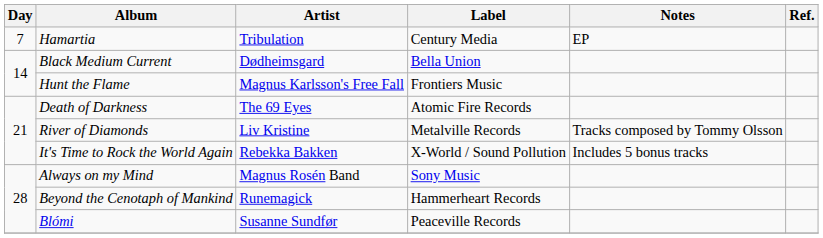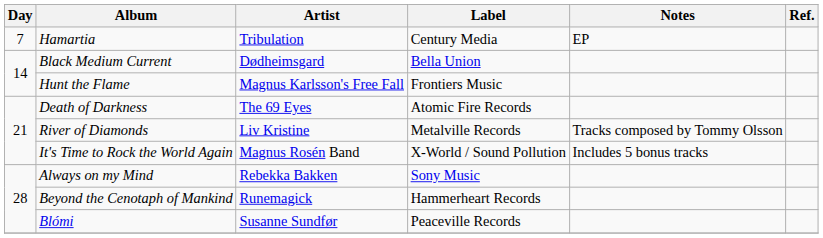 <table class="wikitable">
 <tr>
 <th>Day</th>
 <th>Album</th>
 <th>Artist</th>
 <th>Label</th>
 <th>Notes</th>
 <th>Ref.</th>
 </tr>
 <tr>
 <td rowspan="1" style="text-align:center;">7</td>
 <td><em>Hamartia</em></td>
 <td><a href='#'>Tribulation</a></td>
 <td>Century Media</td>
 <td>EP</td>
 <td></td>
 </tr>
 <tr>
 <td rowspan="2" style="text-align:center;">14</td>
 <td><em>Black Medium Current</em></td>
 <td><a href='#'>Dødheimsgard</a></td>
 <td><a href='#'>Bella Union</a></td>
 <td></td>
 <td></td>
 </tr>
 <tr>
 <td><em>Hunt the Flame</em></td>
 <td><a href='#'>Magnus Karlsson's Free Fall</a></td>
 <td>Frontiers Music</td>
 <td></td>
 <td></td>
 </tr>
 <tr>
 <td rowspan="3" style="text-align:center;">21</td>
 <td><em>Death of Darkness</em></td>
 <td><a href='#'>The 69 Eyes</a></td>
 <td>Atomic Fire Records</td>
 <td></td>
 <td></td>
 </tr>
 <tr>
 <td><em>River of Diamonds</em></td>
 <td><a href='#'>Liv Kristine</a></td>
 <td>Metalville Records</td>
 <td>Tracks composed by Tommy Olsson</td>
 <td></td>
 </tr>
 <tr>
 <td><em>It's Time to Rock the World Again</em></td>
-<td><a href='#'>Rebekka Bakken</a></td>
+<td><a href='#'>Magnus Rosén</a> Band</td>
 <td>X-World / Sound Pollution</td>
 <td>Includes 5 bonus tracks</td>
 <td></td>
 </tr>
 <tr>
 <td rowspan="3" style="text-align:center;">28</td>
 <td><em>Always on my Mind</em></td>
-<td><a href='#'>Magnus Rosén</a> Band</td>
+<td><a href='#'>Rebekka Bakken</a></td>
 <td><a href='#'>Sony Music</a></td>
 <td></td>
 <td></td>
 </tr>
 <tr>
 <td><em>Beyond the Cenotaph of Mankind</em></td>
 <td><a href='#'>Runemagick</a></td>
 <td>Hammerheart Records</td>
 <td></td>
 <td></td>
 </tr>
 <tr>
 <td><em><a href='#'>Blómi</a></em></td>
 <td><a href='#'>Susanne Sundfør</a></td>
 <td>Peaceville Records</td>
 <td></td>
 <td></td>
 </tr>
 <tr>
 </tr>
 </table>
